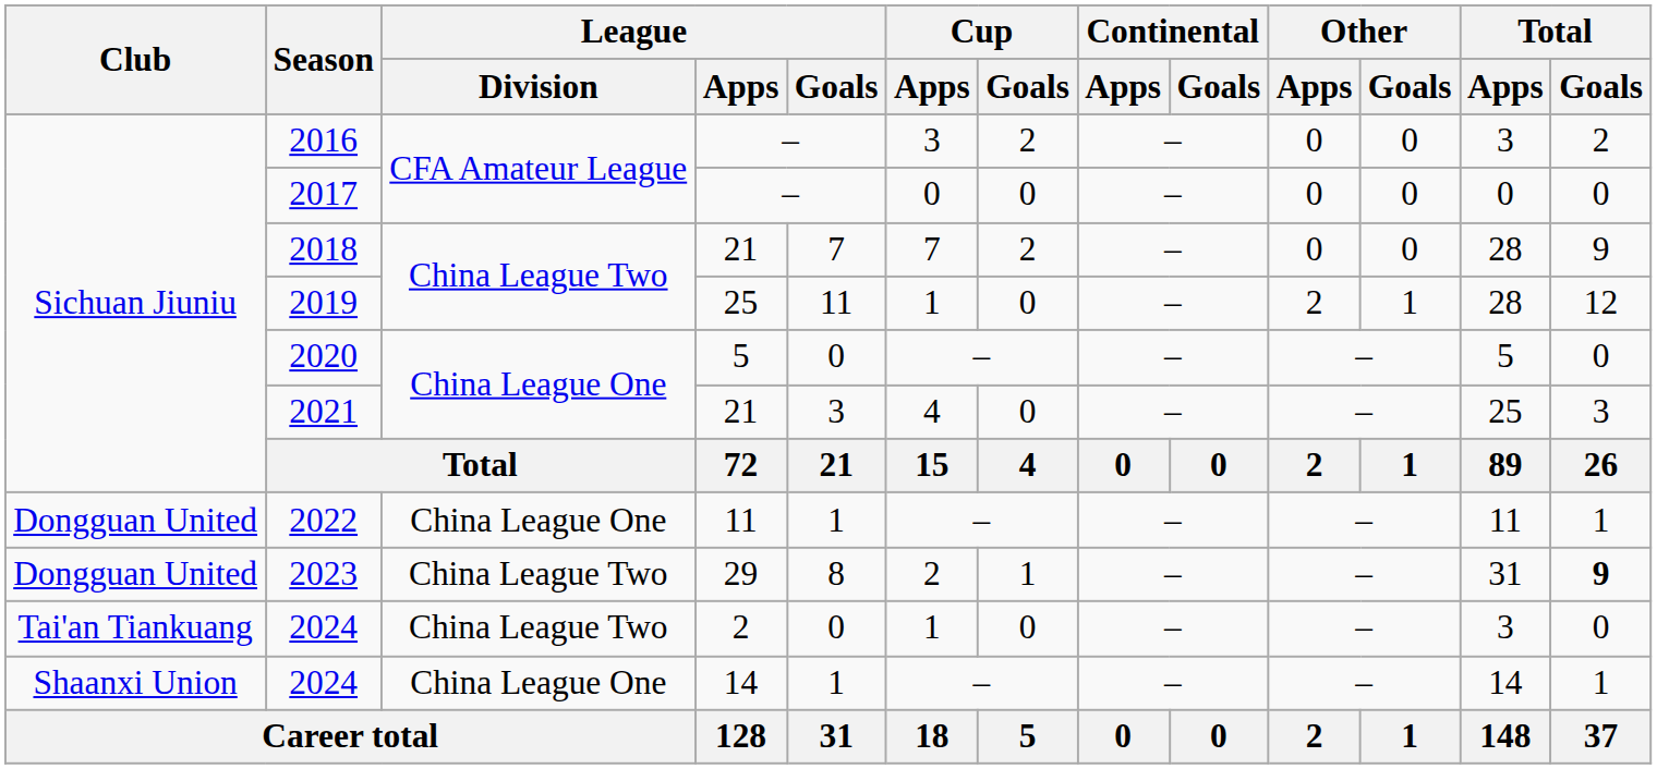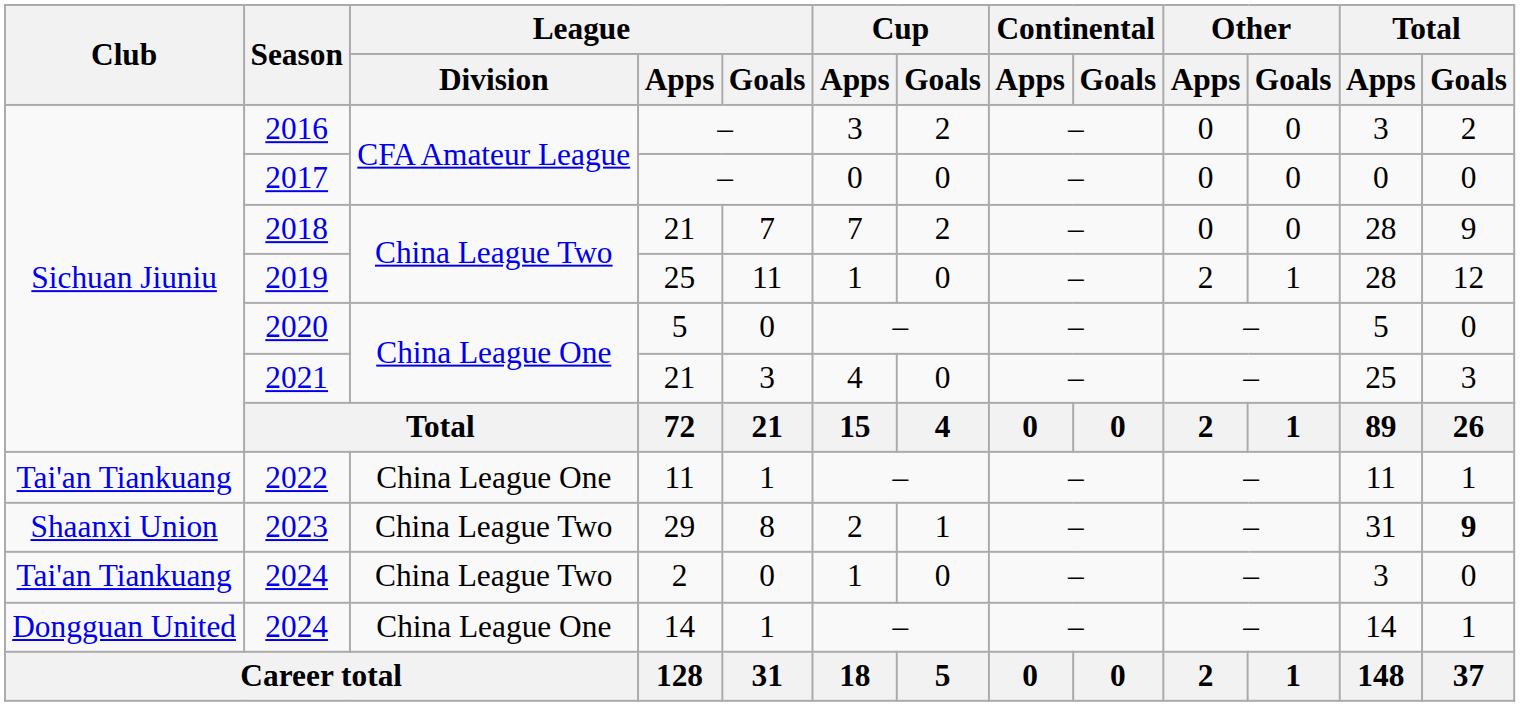 <table class="wikitable" style="text-align: center">
 <tr>
 <th rowspan="2">Club</th>
 <th rowspan="2">Season</th>
 <th colspan="3">League</th>
 <th colspan="2">Cup</th>
 <th colspan="2">Continental</th>
 <th colspan="2">Other</th>
 <th colspan="2">Total</th>
 </tr>
 <tr>
 <th>Division</th>
 <th>Apps</th>
 <th>Goals</th>
 <th>Apps</th>
 <th>Goals</th>
 <th>Apps</th>
 <th>Goals</th>
 <th>Apps</th>
 <th>Goals</th>
 <th>Apps</th>
 <th>Goals</th>
 </tr>
 <tr>
 <td rowspan="7"><a href='#'>Sichuan Jiuniu</a></td>
 <td><a href='#'>2016</a></td>
 <td rowspan="2"><a href='#'>CFA Amateur League</a></td>
 <td colspan="2">–</td>
 <td>3</td>
 <td>2</td>
 <td colspan="2">–</td>
 <td>0</td>
 <td>0</td>
 <td>3</td>
 <td>2</td>
 </tr>
 <tr>
 <td><a href='#'>2017</a></td>
 <td colspan="2">–</td>
 <td>0</td>
 <td>0</td>
 <td colspan="2">–</td>
 <td>0</td>
 <td>0</td>
 <td>0</td>
 <td>0</td>
 </tr>
 <tr>
 <td><a href='#'>2018</a></td>
 <td rowspan="2"><a href='#'>China League Two</a></td>
 <td>21</td>
 <td>7</td>
 <td>7</td>
 <td>2</td>
 <td colspan="2">–</td>
 <td>0</td>
 <td>0</td>
 <td>28</td>
 <td>9</td>
 </tr>
 <tr>
 <td><a href='#'>2019</a></td>
 <td>25</td>
 <td>11</td>
 <td>1</td>
 <td>0</td>
 <td colspan="2">–</td>
 <td>2</td>
 <td>1</td>
 <td>28</td>
 <td>12</td>
 </tr>
 <tr>
 <td><a href='#'>2020</a></td>
 <td rowspan="2"><a href='#'>China League One</a></td>
 <td>5</td>
 <td>0</td>
 <td colspan="2">–</td>
 <td colspan="2">–</td>
 <td colspan="2">–</td>
 <td>5</td>
 <td>0</td>
 </tr>
 <tr>
 <td><a href='#'>2021</a></td>
 <td>21</td>
 <td>3</td>
 <td>4</td>
 <td>0</td>
 <td colspan="2">–</td>
 <td colspan="2">–</td>
 <td>25</td>
 <td>3</td>
 </tr>
 <tr>
 <th colspan=2>Total</th>
 <th>72</th>
 <th>21</th>
 <th>15</th>
 <th>4</th>
 <th>0</th>
 <th>0</th>
 <th>2</th>
 <th>1</th>
 <th>89</th>
 <th>26</th>
 </tr>
 <tr>
-<td><a href='#'>Dongguan United</a></td>
+<td><a href='#'>Tai'an Tiankuang</a></td>
 <td><a href='#'>2022</a></td>
 <td>China League One</td>
 <td>11</td>
 <td>1</td>
 <td colspan="2">–</td>
 <td colspan="2">–</td>
 <td colspan="2">–</td>
 <td>11</td>
 <td>1</td>
 </tr>
 <tr>
-<td><a href='#'>Dongguan United</a></td>
+<td><a href='#'>Shaanxi Union</a></td>
 <td><a href='#'>2023</a></td>
 <td>China League Two</td>
 <td>29</td>
 <td>8</td>
 <td>2</td>
 <td>1</td>
 <td colspan="2">–</td>
 <td colspan="2">–</td>
 <td>31</td>
 <td><strong>9</strong></td>
 </tr>
 <tr>
 <td><a href='#'>Tai'an Tiankuang</a></td>
 <td><a href='#'>2024</a></td>
 <td>China League Two</td>
 <td>2</td>
 <td>0</td>
 <td>1</td>
 <td>0</td>
 <td colspan="2">–</td>
 <td colspan="2">–</td>
 <td>3</td>
 <td>0</td>
 </tr>
 <tr>
-<td><a href='#'>Shaanxi Union</a></td>
+<td><a href='#'>Dongguan United</a></td>
 <td><a href='#'>2024</a></td>
 <td>China League One</td>
 <td>14</td>
 <td>1</td>
 <td colspan="2">–</td>
 <td colspan="2">–</td>
 <td colspan="2">–</td>
 <td>14</td>
 <td>1</td>
 </tr>
 <tr>
 <th colspan=3>Career total</th>
 <th>128</th>
 <th>31</th>
 <th>18</th>
 <th>5</th>
 <th>0</th>
 <th>0</th>
 <th>2</th>
 <th>1</th>
 <th>148</th>
 <th>37</th>
 </tr>
 </table>
